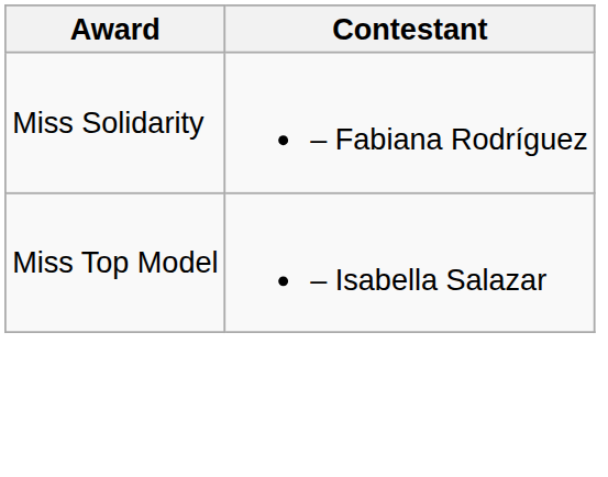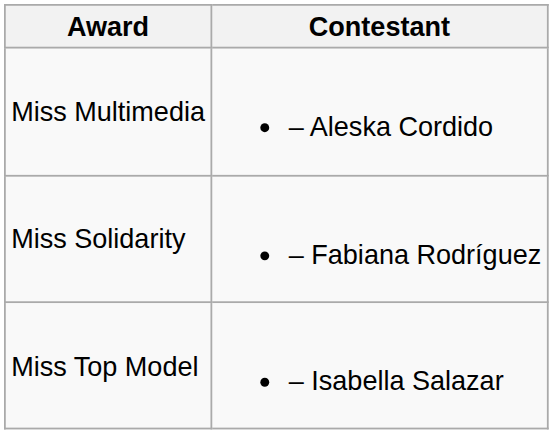 <table class="wikitable sortable" style="font-size: 95%;">
 <tr>
 <th>Award</th>
 <th>Contestant</th>
+</tr>
+<tr>
+<td>Miss Multimedia</td>
+<td><br><ul><li> – Aleska Cordido</li></ul></td>
 </tr>
 <tr>
 <td>Miss Solidarity</td>
 <td><br><ul><li> – Fabiana Rodríguez</li></ul></td>
 </tr>
 <tr>
 <td>Miss Top Model</td>
 <td><br><ul><li> – Isabella Salazar</li></ul></td>
 </tr>
 </table>
